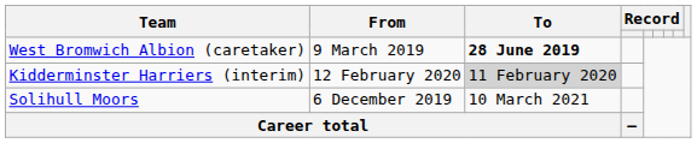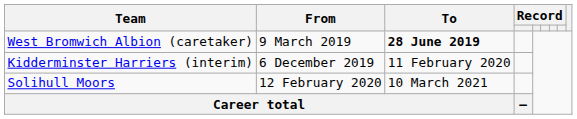 <table class="wikitable" style="text-align: center">
 <tr>
 <th rowspan="2">Team</th>
 <th rowspan="2">From</th>
 <th rowspan="2">To</th>
 <th colspan="5">Record</th>
 <th rowspan=2></th>
 </tr>
 <tr>
 <th></th>
 <th></th>
 <th></th>
 <th></th>
 <th></th>
 </tr>
 <tr>
 <td align="left"><a href='#'>West Bromwich Albion</a> (caretaker)</td>
 <td align=left>9 March 2019</td>
 <td align=left><strong>28 June 2019<br></strong></td>
 <td></td>
 </tr>
 <tr>
 <td align="left"><a href='#'>Kidderminster Harriers</a> (interim)</td>
-<td align=left>12 February 2020</td>
-<td align=left style="background: lightgrey;">11 February 2020<br></td>
+<td align=left>6 December 2019</td>
+<td align=left>11 February 2020<br></td>
 <td></td>
 </tr>
 <tr>
 <td align="left"><a href='#'>Solihull Moors</a></td>
-<td align=left>6 December 2019</td>
+<td align=left>12 February 2020</td>
 <td align=left>10 March 2021<br></td>
 <td></td>
 </tr>
 <tr>
 <th colspan=3>Career total<br></th>
 <th>—</th>
 </tr>
 </table>
